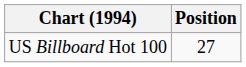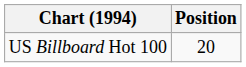 <table class="wikitable">
 <tr>
 <th>Chart (1994)</th>
 <th>Position</th>
 </tr>
 <tr>
 <td>US <em>Billboard</em> Hot 100</td>
-<td align="center">27</td>
+<td align="center">20</td>
 </tr>
 </table>
